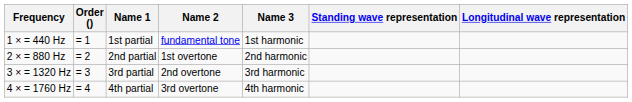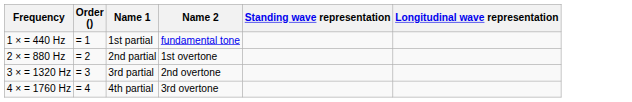 <table class="wikitable">
 <tr class="hintergrundfarbe5">
 <th>Frequency</th>
 <th>Order<br>()</th>
 <th>Name 1</th>
 <th>Name 2</th>
-<th>Name 3</th>
 <th><a href='#'>Standing wave</a> representation</th>
 <th><a href='#'>Longitudinal wave</a> representation</th>
 </tr>
 <tr>
 <td>1 ×  = 440 Hz</td>
 <td> = 1</td>
 <td>1st partial</td>
 <td><a href='#'>fundamental tone</a></td>
-<td>1st harmonic</td>
 <td></td>
 <td></td>
 </tr>
 <tr>
 <td>2 ×  = 880 Hz</td>
 <td> = 2</td>
 <td>2nd partial</td>
 <td>1st overtone</td>
-<td>2nd harmonic</td>
 <td></td>
 <td></td>
 </tr>
 <tr>
 <td>3 ×  = 1320 Hz</td>
 <td> = 3</td>
 <td>3rd partial</td>
 <td>2nd overtone</td>
-<td>3rd harmonic</td>
 <td></td>
 <td></td>
 </tr>
 <tr>
 <td>4 ×  = 1760 Hz</td>
 <td> = 4</td>
 <td>4th partial</td>
 <td>3rd overtone</td>
-<td>4th harmonic</td>
 <td></td>
 <td></td>
 </tr>
 </table>
